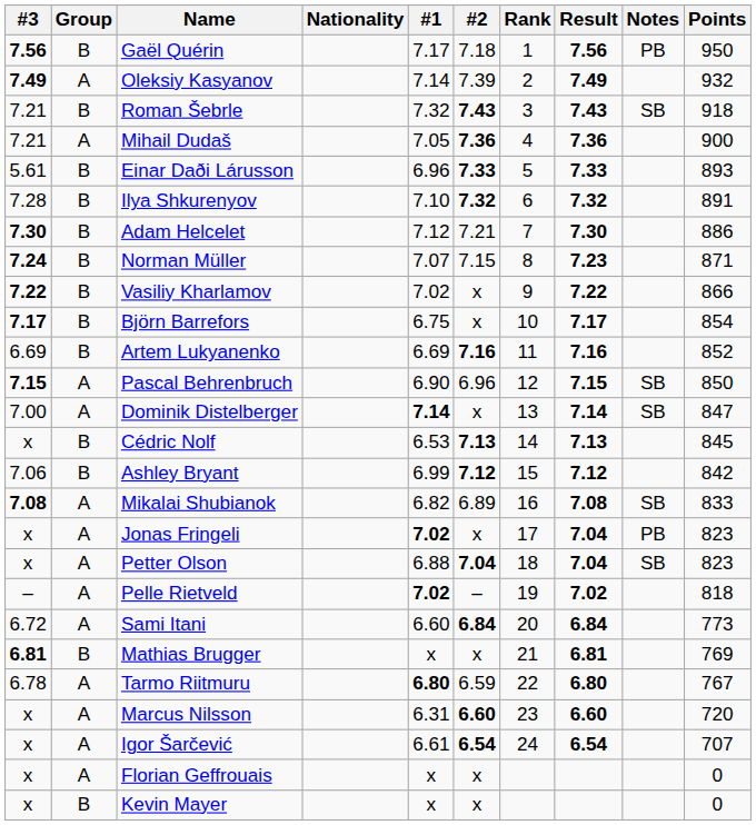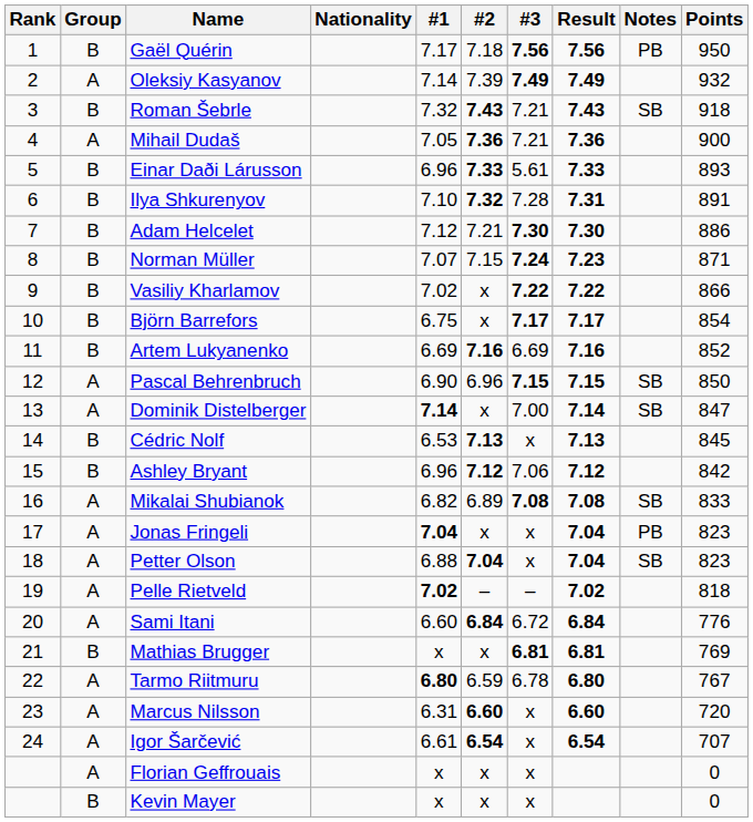 <table class="wikitable sortable" style="text-align:center">
 <tr>
-<th>#3</th>
+<th>Rank</th>
 <th>Group</th>
 <th>Name</th>
 <th>Nationality</th>
 <th>#1</th>
 <th>#2</th>
-<th>Rank</th>
+<th>#3</th>
 <th>Result</th>
 <th>Notes</th>
 <th>Points</th>
 </tr>
 <tr>
-<td><strong>7.56</strong></td>
+<td>1</td>
 <td>B</td>
 <td align="left"><a href='#'>Gaël Quérin</a></td>
 <td align=left></td>
 <td>7.17</td>
 <td>7.18</td>
-<td>1</td>
+<td><strong>7.56</strong></td>
 <td><strong>7.56</strong></td>
 <td>PB</td>
 <td>950</td>
 </tr>
 <tr>
-<td><strong>7.49</strong></td>
+<td>2</td>
 <td>A</td>
 <td align="left"><a href='#'>Oleksiy Kasyanov</a></td>
 <td align=left></td>
 <td>7.14</td>
 <td>7.39</td>
-<td>2</td>
+<td><strong>7.49</strong></td>
 <td><strong>7.49</strong></td>
 <td></td>
 <td>932</td>
 </tr>
 <tr>
-<td>7.21</td>
+<td>3</td>
 <td>B</td>
 <td align="left"><a href='#'>Roman Šebrle</a></td>
 <td align=left></td>
 <td>7.32</td>
 <td><strong>7.43</strong></td>
-<td>3</td>
+<td>7.21</td>
 <td><strong>7.43</strong></td>
 <td>SB</td>
 <td>918</td>
 </tr>
 <tr>
-<td>7.21</td>
+<td>4</td>
 <td>A</td>
 <td align="left"><a href='#'>Mihail Dudaš</a></td>
 <td align=left></td>
 <td>7.05</td>
 <td><strong>7.36</strong></td>
-<td>4</td>
+<td>7.21</td>
 <td><strong>7.36</strong></td>
 <td></td>
 <td>900</td>
 </tr>
 <tr>
-<td>5.61</td>
+<td>5</td>
 <td>B</td>
 <td align="left"><a href='#'>Einar Daði Lárusson</a></td>
 <td align=left></td>
 <td>6.96</td>
 <td><strong>7.33</strong></td>
-<td>5</td>
+<td>5.61</td>
 <td><strong>7.33</strong></td>
 <td></td>
 <td>893</td>
 </tr>
 <tr>
-<td>7.28</td>
+<td>6</td>
 <td>B</td>
 <td align="left"><a href='#'>Ilya Shkurenyov</a></td>
 <td align=left></td>
 <td>7.10</td>
 <td><strong>7.32</strong></td>
-<td>6</td>
-<td><strong>7.32</strong></td>
+<td>7.28</td>
+<td><strong>7.31</strong></td>
 <td></td>
 <td>891</td>
 </tr>
 <tr>
-<td><strong>7.30</strong></td>
+<td>7</td>
 <td>B</td>
 <td align="left"><a href='#'>Adam Helcelet</a></td>
 <td align=left></td>
 <td>7.12</td>
 <td>7.21</td>
-<td>7</td>
+<td><strong>7.30</strong></td>
 <td><strong>7.30</strong></td>
 <td></td>
 <td>886</td>
 </tr>
 <tr>
-<td><strong>7.24</strong></td>
+<td>8</td>
 <td>B</td>
 <td align="left"><a href='#'>Norman Müller</a></td>
 <td align=left></td>
 <td>7.07</td>
 <td>7.15</td>
-<td>8</td>
+<td><strong>7.24</strong></td>
 <td><strong>7.23</strong></td>
 <td></td>
 <td>871</td>
 </tr>
 <tr>
-<td><strong>7.22</strong></td>
+<td>9</td>
 <td>B</td>
 <td align="left"><a href='#'>Vasiliy Kharlamov</a></td>
 <td align=left></td>
 <td>7.02</td>
 <td>x</td>
-<td>9</td>
+<td><strong>7.22</strong></td>
 <td><strong>7.22</strong></td>
 <td></td>
 <td>866</td>
 </tr>
 <tr>
-<td><strong>7.17</strong></td>
+<td>10</td>
 <td>B</td>
 <td align="left"><a href='#'>Björn Barrefors</a></td>
 <td align=left></td>
 <td>6.75</td>
 <td>x</td>
-<td>10</td>
+<td><strong>7.17</strong></td>
 <td><strong>7.17</strong></td>
 <td></td>
 <td>854</td>
 </tr>
 <tr>
-<td>6.69</td>
+<td>11</td>
 <td>B</td>
 <td align="left"><a href='#'>Artem Lukyanenko</a></td>
 <td align=left></td>
 <td>6.69</td>
 <td><strong>7.16</strong></td>
-<td>11</td>
+<td>6.69</td>
 <td><strong>7.16</strong></td>
 <td></td>
 <td>852</td>
 </tr>
 <tr>
-<td><strong>7.15</strong></td>
+<td>12</td>
 <td>A</td>
 <td align="left"><a href='#'>Pascal Behrenbruch</a></td>
 <td align=left></td>
 <td>6.90</td>
 <td>6.96</td>
-<td>12</td>
+<td><strong>7.15</strong></td>
 <td><strong>7.15</strong></td>
 <td>SB</td>
 <td>850</td>
 </tr>
 <tr>
-<td>7.00</td>
+<td>13</td>
 <td>A</td>
 <td align="left"><a href='#'>Dominik Distelberger</a></td>
 <td align=left></td>
 <td><strong>7.14</strong></td>
 <td>x</td>
-<td>13</td>
+<td>7.00</td>
 <td><strong>7.14</strong></td>
 <td>SB</td>
 <td>847</td>
 </tr>
 <tr>
-<td>x</td>
+<td>14</td>
 <td>B</td>
 <td align="left"><a href='#'>Cédric Nolf</a></td>
 <td align=left></td>
 <td>6.53</td>
 <td><strong>7.13</strong></td>
-<td>14</td>
+<td>x</td>
 <td><strong>7.13</strong></td>
 <td></td>
 <td>845</td>
 </tr>
 <tr>
-<td>7.06</td>
+<td>15</td>
 <td>B</td>
 <td align="left"><a href='#'>Ashley Bryant</a></td>
 <td align=left></td>
-<td>6.99</td>
+<td>6.96</td>
 <td><strong>7.12</strong></td>
-<td>15</td>
+<td>7.06</td>
 <td><strong>7.12</strong></td>
 <td></td>
 <td>842</td>
 </tr>
 <tr>
-<td><strong>7.08</strong></td>
+<td>16</td>
 <td>A</td>
 <td align="left"><a href='#'>Mikalai Shubianok</a></td>
 <td align=left></td>
 <td>6.82</td>
 <td>6.89</td>
-<td>16</td>
+<td><strong>7.08</strong></td>
 <td><strong>7.08</strong></td>
 <td>SB</td>
 <td>833</td>
 </tr>
 <tr>
-<td>x</td>
+<td>17</td>
 <td>A</td>
 <td align="left"><a href='#'>Jonas Fringeli</a></td>
 <td align=left></td>
-<td><strong>7.02</strong></td>
+<td><strong>7.04</strong></td>
 <td>x</td>
-<td>17</td>
+<td>x</td>
 <td><strong>7.04</strong></td>
 <td>PB</td>
 <td>823</td>
 </tr>
 <tr>
-<td>x</td>
+<td>18</td>
 <td>A</td>
 <td align="left"><a href='#'>Petter Olson</a></td>
 <td align=left></td>
 <td>6.88</td>
 <td><strong>7.04</strong></td>
-<td>18</td>
+<td>x</td>
 <td><strong>7.04</strong></td>
 <td>SB</td>
 <td>823</td>
 </tr>
 <tr>
-<td>–</td>
+<td>19</td>
 <td>A</td>
 <td align="left"><a href='#'>Pelle Rietveld</a></td>
 <td align=left></td>
 <td><strong>7.02</strong></td>
 <td>–</td>
-<td>19</td>
+<td>–</td>
 <td><strong>7.02</strong></td>
 <td></td>
 <td>818</td>
 </tr>
 <tr>
-<td>6.72</td>
+<td>20</td>
 <td>A</td>
 <td align="left"><a href='#'>Sami Itani</a></td>
 <td align=left></td>
 <td>6.60</td>
 <td><strong>6.84</strong></td>
-<td>20</td>
+<td>6.72</td>
 <td><strong>6.84</strong></td>
 <td></td>
-<td>773</td>
+<td>776</td>
 </tr>
 <tr>
-<td><strong>6.81</strong></td>
+<td>21</td>
 <td>B</td>
 <td align="left"><a href='#'>Mathias Brugger</a></td>
 <td align=left></td>
 <td>x</td>
 <td>x</td>
-<td>21</td>
+<td><strong>6.81</strong></td>
 <td><strong>6.81</strong></td>
 <td></td>
 <td>769</td>
 </tr>
 <tr>
-<td>6.78</td>
+<td>22</td>
 <td>A</td>
 <td align="left"><a href='#'>Tarmo Riitmuru</a></td>
 <td align=left></td>
 <td><strong>6.80</strong></td>
 <td>6.59</td>
-<td>22</td>
+<td>6.78</td>
 <td><strong>6.80</strong></td>
 <td></td>
 <td>767</td>
 </tr>
 <tr>
-<td>x</td>
+<td>23</td>
 <td>A</td>
 <td align="left"><a href='#'>Marcus Nilsson</a></td>
 <td align=left></td>
 <td>6.31</td>
 <td><strong>6.60</strong></td>
-<td>23</td>
+<td>x</td>
 <td><strong>6.60</strong></td>
 <td></td>
 <td>720</td>
 </tr>
 <tr>
-<td>x</td>
+<td>24</td>
 <td>A</td>
 <td align="left"><a href='#'>Igor Šarčević</a></td>
 <td align=left></td>
 <td>6.61</td>
 <td><strong>6.54</strong></td>
-<td>24</td>
+<td>x</td>
 <td><strong>6.54</strong></td>
 <td></td>
 <td>707</td>
 </tr>
 <tr>
-<td>x</td>
+<td></td>
 <td>A</td>
 <td align="left"><a href='#'>Florian Geffrouais</a></td>
 <td align=left></td>
 <td>x</td>
 <td>x</td>
-<td></td>
+<td>x</td>
 <td><strong></strong></td>
 <td></td>
 <td>0</td>
 </tr>
 <tr>
-<td>x</td>
+<td></td>
 <td>B</td>
 <td align="left"><a href='#'>Kevin Mayer</a></td>
 <td align=left></td>
 <td>x</td>
 <td>x</td>
-<td></td>
+<td>x</td>
 <td><strong> </strong></td>
 <td></td>
 <td>0</td>
 </tr>
 </table>
